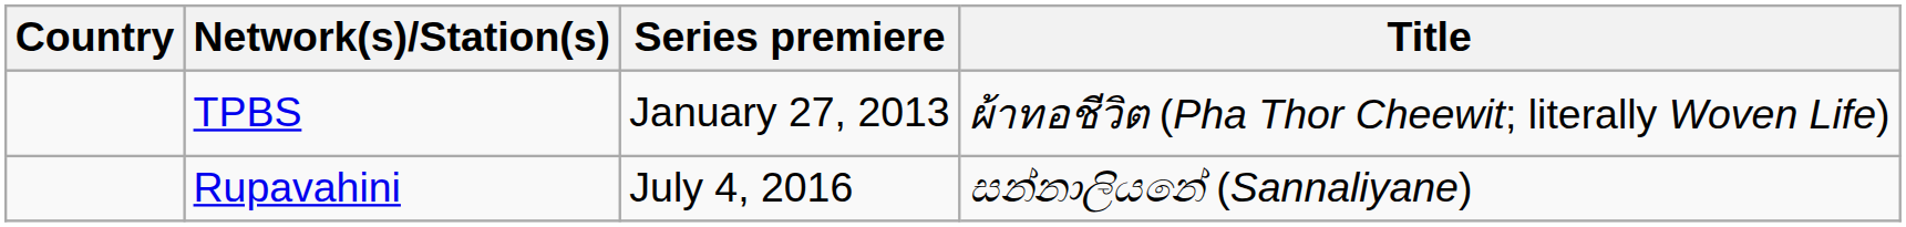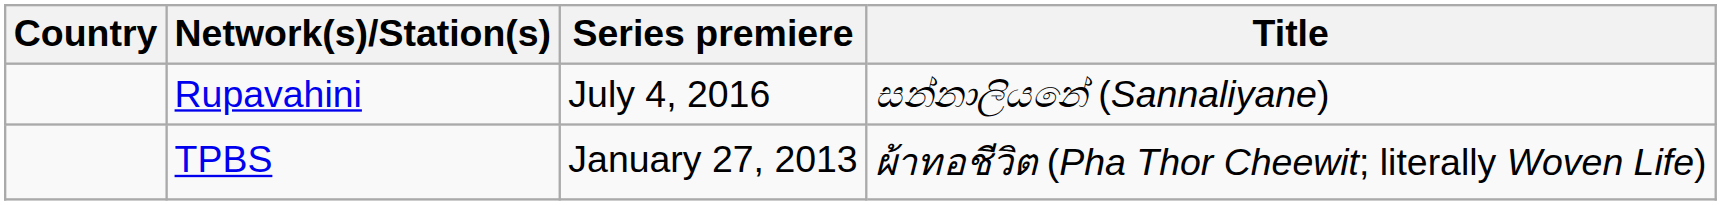 <table class="sortable wikitable">
 <tr>
 <th>Country</th>
 <th>Network(s)/Station(s)</th>
 <th>Series premiere</th>
 <th>Title</th>
 </tr>
 <tr>
 <td></td>
+<td><a href='#'>Rupavahini</a></td>
+<td>July 4, 2016</td>
+<td><em>සන්නාලියනේ</em> (<em>Sannaliyane</em>)</td>
+</tr>
+<tr>
+<td></td>
 <td><a href='#'>TPBS</a></td>
 <td>January 27, 2013</td>
 <td><em>ผ้าทอชีวิต</em> (<em>Pha Thor Cheewit</em>; literally <em>Woven Life</em>)</td>
 </tr>
-<tr>
-<td></td>
-<td><a href='#'>Rupavahini</a></td>
-<td>July 4, 2016</td>
-<td><em>සන්නාලියනේ</em> (<em>Sannaliyane</em>)</td>
-</tr>
 </table>
